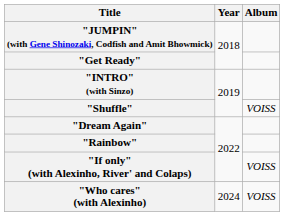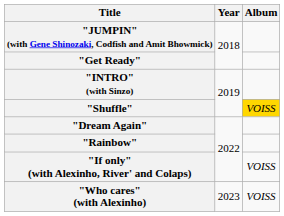 <table class="wikitable plainrowheaders" style="text-align:center;">
 <tr>
 <th scope="col">Title</th>
 <th scope="col">Year</th>
 <th scope="col">Album</th>
 </tr>
 <tr>
 <th scope="row">"JUMPIN"<br><small>(with <a href='#'>Gene Shinozaki</a>, Codfish and Amit Bhowmick)</small></th>
 <td rowspan="2">2018</td>
 <td></td>
 </tr>
 <tr>
 <th scope="row">"Get Ready"</th>
 <td></td>
 </tr>
 <tr>
 <th scope="row">"INTRO"<br><small>(with Sinzo)</small></th>
 <td rowspan="2">2019</td>
 <td></td>
 </tr>
 <tr>
 <th scope="row">"Shuffle"</th>
-<td><em>VOISS</em></td>
+<td style="background: gold;"><em>VOISS</em></td>
 </tr>
 <tr>
 <th scope="row">"Dream Again" </th>
 <td rowspan="3">2022</td>
 <td></td>
 </tr>
 <tr>
 <th scope="row">"Rainbow"</th>
 <td></td>
 </tr>
 <tr>
 <th>"If only"<br>(with Alexinho, River' and Colaps)</th>
 <td><em>VOISS</em></td>
 </tr>
 <tr>
 <th>"Who cares"<br>(with Alexinho)</th>
-<td>2024</td>
+<td>2023</td>
 <td><em>VOISS</em></td>
 </tr>
 </table>
